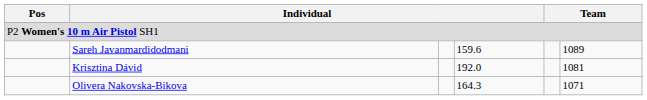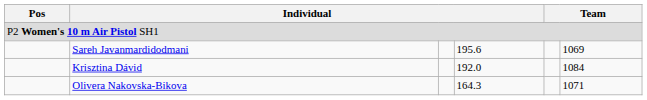 <table class=wikitable style="width:95%; font-size: 90%;">
 <tr>
 <th>Pos</th>
 <th colspan=3>Individual</th>
 <th colspan=2>Team</th>
 </tr>
 <tr>
 <td colspan=6 style="background:#dcdcdc">P2 <strong>Women's <a href='#'>10 m Air Pistol</a></strong> SH1</td>
 </tr>
 <tr>
 <td></td>
 <td><a href='#'>Sareh Javanmardidodmani</a></td>
 <td></td>
-<td>159.6</td>
+<td>195.6</td>
 <td></td>
-<td>1089</td>
+<td>1069</td>
 </tr>
 <tr>
 <td></td>
 <td><a href='#'>Krisztina Dávid</a></td>
 <td></td>
 <td>192.0</td>
 <td></td>
-<td>1081</td>
+<td>1084</td>
 </tr>
 <tr>
 <td></td>
 <td><a href='#'>Olivera Nakovska-Bikova</a></td>
 <td></td>
 <td>164.3</td>
 <td></td>
 <td>1071</td>
 </tr>
 </table>
